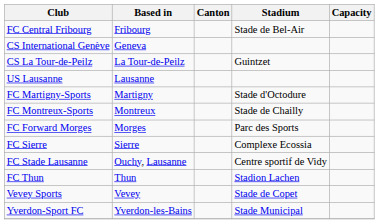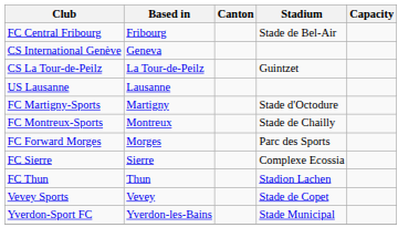 <table class="wikitable">
 <tr>
 <th>Club</th>
 <th>Based in</th>
 <th>Canton</th>
 <th>Stadium</th>
 <th>Capacity</th>
 </tr>
 <tr>
 <td><a href='#'>FC Central Fribourg</a></td>
 <td><a href='#'>Fribourg</a></td>
 <td></td>
 <td>Stade de Bel-Air</td>
 <td></td>
 </tr>
 <tr>
 <td><a href='#'>CS International Genève</a></td>
 <td><a href='#'>Geneva</a></td>
 <td></td>
 <td></td>
 <td></td>
 </tr>
 <tr>
 <td><a href='#'>CS La Tour-de-Peilz</a></td>
 <td><a href='#'>La Tour-de-Peilz</a></td>
 <td></td>
 <td>Guintzet</td>
 <td></td>
 </tr>
 <tr>
 <td><a href='#'>US Lausanne</a></td>
 <td><a href='#'>Lausanne</a></td>
 <td></td>
 <td></td>
 <td></td>
 </tr>
 <tr>
 <td><a href='#'>FC Martigny-Sports</a></td>
 <td><a href='#'>Martigny</a></td>
 <td></td>
 <td>Stade d'Octodure</td>
 <td></td>
 </tr>
 <tr>
 <td><a href='#'>FC Montreux-Sports</a></td>
 <td><a href='#'>Montreux</a></td>
 <td></td>
 <td>Stade de Chailly</td>
 <td></td>
 </tr>
 <tr>
 <td><a href='#'>FC Forward Morges</a></td>
 <td><a href='#'>Morges</a></td>
 <td></td>
 <td>Parc des Sports</td>
 <td></td>
 </tr>
 <tr>
 <td><a href='#'>FC Sierre</a></td>
 <td><a href='#'>Sierre</a></td>
 <td></td>
 <td>Complexe Ecossia</td>
 <td></td>
 </tr>
 <tr>
-<td><a href='#'>FC Stade Lausanne</a></td>
-<td><a href='#'>Ouchy</a>, <a href='#'>Lausanne</a></td>
-<td></td>
-<td>Centre sportif de Vidy</td>
-<td></td>
-</tr>
-<tr>
 <td><a href='#'>FC Thun</a></td>
 <td><a href='#'>Thun</a></td>
 <td></td>
 <td><a href='#'>Stadion Lachen</a></td>
 <td></td>
 </tr>
 <tr>
 <td><a href='#'>Vevey Sports</a></td>
 <td><a href='#'>Vevey</a></td>
 <td></td>
 <td><a href='#'>Stade de Copet</a></td>
 <td></td>
 </tr>
 <tr>
 <td><a href='#'>Yverdon-Sport FC</a></td>
 <td><a href='#'>Yverdon-les-Bains</a></td>
 <td></td>
 <td><a href='#'>Stade Municipal</a></td>
 <td></td>
 </tr>
 <tr>
 </tr>
 </table>
